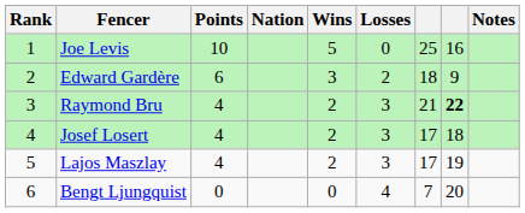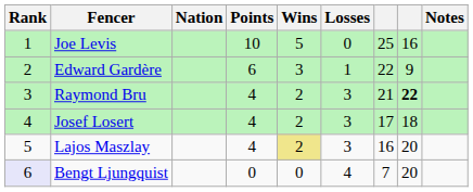 <table class="wikitable sortable" style="text-align: center;">
 <tr>
 <th>Rank</th>
 <th>Fencer</th>
+<th>Nation</th>
 <th>Points</th>
-<th>Nation</th>
 <th>Wins</th>
 <th>Losses</th>
 <th></th>
 <th></th>
 <th>Notes</th>
 </tr>
 <tr style="background:#bbf3bb;">
 <td>1</td>
 <td align=left><a href='#'>Joe Levis</a></td>
+<td align=left></td>
 <td>10</td>
-<td align=left></td>
 <td>5</td>
 <td>0</td>
 <td>25</td>
 <td>16</td>
 <td></td>
 </tr>
 <tr style="background:#bbf3bb;">
 <td>2</td>
 <td align=left><a href='#'>Edward Gardère</a></td>
+<td align=left></td>
 <td>6</td>
-<td align=left></td>
 <td>3</td>
-<td>2</td>
-<td>18</td>
+<td>1</td>
+<td>22</td>
 <td>9</td>
 <td></td>
 </tr>
 <tr style="background:#bbf3bb;">
 <td>3</td>
 <td align=left><a href='#'>Raymond Bru</a></td>
+<td align=left></td>
 <td>4</td>
-<td align=left></td>
 <td>2</td>
 <td>3</td>
 <td>21</td>
 <td><strong>22</strong></td>
 <td></td>
 </tr>
 <tr style="background:#bbf3bb;">
 <td>4</td>
 <td align=left><a href='#'>Josef Losert</a></td>
+<td align=left></td>
 <td>4</td>
-<td align=left></td>
 <td>2</td>
 <td>3</td>
 <td>17</td>
 <td>18</td>
 <td></td>
 </tr>
 <tr>
 <td>5</td>
 <td align=left><a href='#'>Lajos Maszlay</a></td>
+<td align=left></td>
 <td>4</td>
-<td align=left></td>
-<td>2</td>
+<td style="background: khaki;">2</td>
 <td>3</td>
-<td>17</td>
-<td>19</td>
+<td>16</td>
+<td>20</td>
 <td></td>
 </tr>
 <tr>
-<td>6</td>
+<td style="background: lavender;">6</td>
 <td align=left><a href='#'>Bengt Ljungquist</a></td>
+<td align=left></td>
 <td>0</td>
-<td align=left></td>
 <td>0</td>
 <td>4</td>
 <td>7</td>
 <td>20</td>
 <td></td>
 </tr>
 </table>
